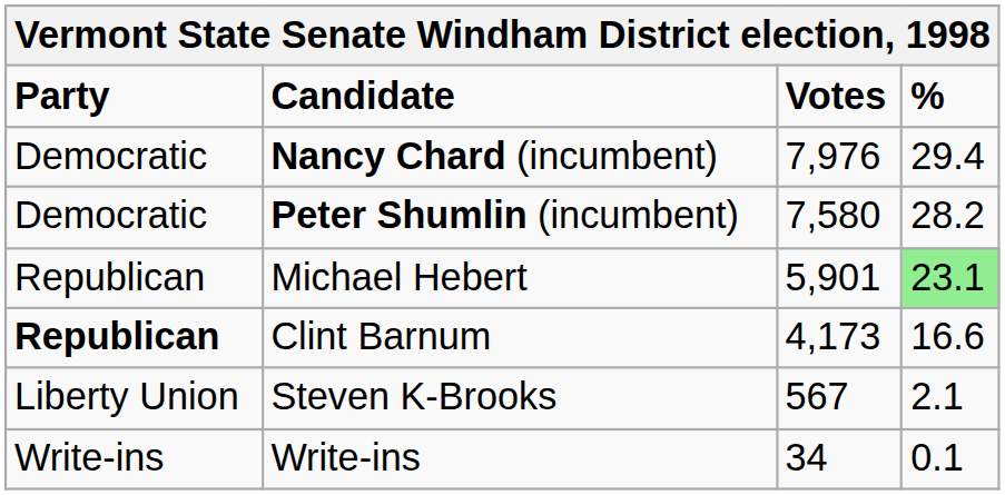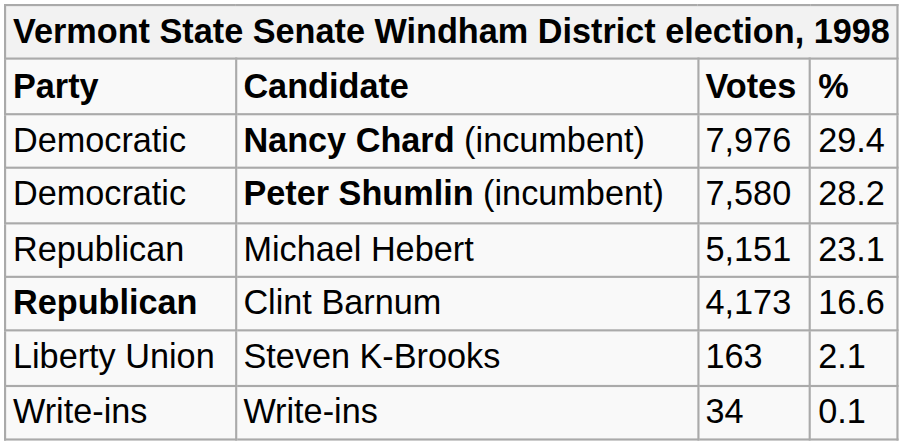 <table class="wikitable">
 <tr>
 <th colspan="4">Vermont State Senate Windham District election, 1998</th>
 </tr>
 <tr>
 <td><strong>Party</strong></td>
 <td><strong>Candidate</strong></td>
 <td><strong>Votes</strong></td>
 <td><strong>%</strong></td>
 </tr>
 <tr>
 <td>Democratic</td>
 <td><strong>Nancy Chard</strong> (incumbent)</td>
 <td>7,976</td>
 <td>29.4</td>
 </tr>
 <tr>
 <td>Democratic</td>
 <td><strong>Peter Shumlin</strong> (incumbent)</td>
 <td>7,580</td>
 <td>28.2</td>
 </tr>
 <tr>
 <td>Republican</td>
 <td>Michael Hebert</td>
-<td>5,901</td>
-<td style="background: lightgreen;">23.1</td>
+<td>5,151</td>
+<td>23.1</td>
 </tr>
 <tr>
 <td><strong>Republican</strong></td>
 <td>Clint Barnum</td>
 <td>4,173</td>
 <td>16.6</td>
 </tr>
 <tr>
 <td>Liberty Union</td>
 <td>Steven K-Brooks</td>
-<td>567</td>
+<td>163</td>
 <td>2.1</td>
 </tr>
 <tr>
 <td>Write-ins</td>
 <td>Write-ins</td>
 <td>34</td>
 <td>0.1</td>
 </tr>
 </table>
